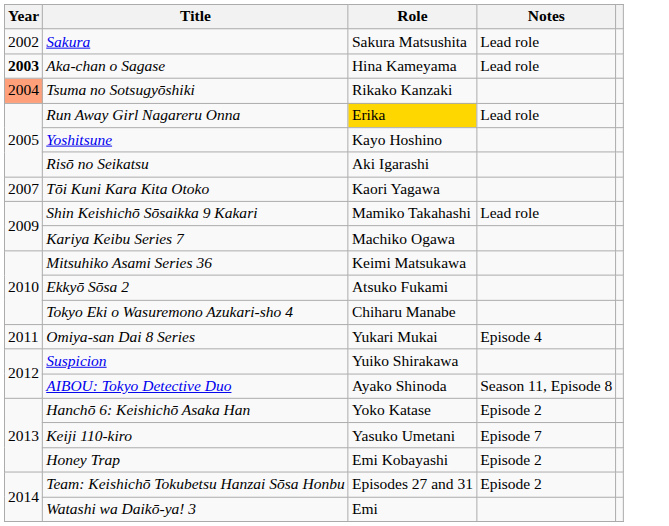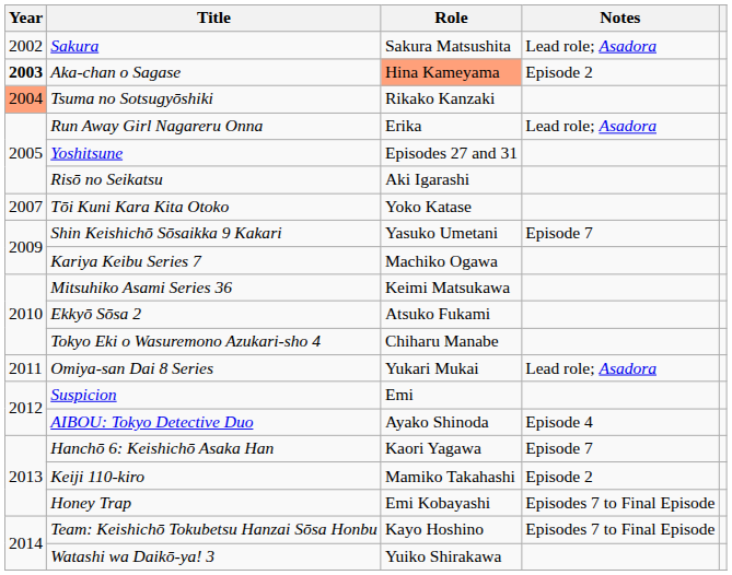 <table class="wikitable">
 <tr>
 <th>Year</th>
 <th>Title</th>
 <th>Role</th>
 <th>Notes</th>
 <th></th>
 </tr>
 <tr>
 <td>2002</td>
 <td><em><a href='#'>Sakura</a></em></td>
 <td>Sakura Matsushita</td>
-<td>Lead role</td>
+<td>Lead role; <em><a href='#'>Asadora</a></em></td>
 <td></td>
 </tr>
 <tr>
 <td><strong>2003</strong></td>
 <td><em>Aka-chan o Sagase</em></td>
-<td>Hina Kameyama</td>
-<td>Lead role</td>
+<td style="background: lightsalmon;">Hina Kameyama</td>
+<td>Episode 2</td>
 <td></td>
 </tr>
 <tr>
 <td style="background: lightsalmon;">2004</td>
 <td><em>Tsuma no Sotsugyōshiki</em></td>
 <td>Rikako Kanzaki</td>
 <td></td>
 <td></td>
 </tr>
 <tr>
 <td rowspan="3">2005</td>
 <td><em>Run Away Girl Nagareru Onna</em></td>
-<td style="background: gold;">Erika</td>
-<td>Lead role</td>
+<td>Erika</td>
+<td>Lead role; <em><a href='#'>Asadora</a></em></td>
 <td></td>
 </tr>
 <tr>
 <td><em><a href='#'>Yoshitsune</a></em></td>
-<td>Kayo Hoshino</td>
+<td Magome>Episodes 27 and 31</td>
 <td></td>
 </tr>
 <tr>
 <td><em>Risō no Seikatsu</em></td>
 <td>Aki Igarashi</td>
 <td></td>
 <td></td>
 </tr>
 <tr>
 <td>2007</td>
 <td><em>Tōi Kuni Kara Kita Otoko</em></td>
-<td>Kaori Yagawa</td>
+<td>Yoko Katase</td>
 <td></td>
 <td></td>
 </tr>
 <tr>
 <td rowspan="2">2009</td>
 <td><em>Shin Keishichō Sōsaikka 9 Kakari</em></td>
-<td>Mamiko Takahashi</td>
-<td>Lead role</td>
+<td>Yasuko Umetani</td>
+<td>Episode 7</td>
 <td></td>
 </tr>
 <tr>
 <td><em>Kariya Keibu Series 7</em></td>
 <td>Machiko Ogawa</td>
 <td></td>
 <td></td>
 </tr>
 <tr>
 <td rowspan="3">2010</td>
 <td><em>Mitsuhiko Asami Series 36</em></td>
 <td>Keimi Matsukawa</td>
 <td></td>
 <td></td>
 </tr>
 <tr>
 <td><em>Ekkyō Sōsa 2</em></td>
 <td>Atsuko Fukami</td>
 <td></td>
 <td></td>
 </tr>
 <tr>
 <td><em>Tokyo Eki o Wasuremono Azukari-sho 4</em></td>
 <td>Chiharu Manabe</td>
 <td></td>
 <td></td>
 </tr>
 <tr>
 <td>2011</td>
 <td><em>Omiya-san Dai 8 Series</em></td>
 <td>Yukari Mukai</td>
-<td>Episode 4</td>
+<td>Lead role; <em><a href='#'>Asadora</a></em></td>
 <td></td>
 </tr>
 <tr>
 <td rowspan="2">2012</td>
 <td><em><a href='#'>Suspicion</a></em></td>
-<td>Yuiko Shirakawa</td>
+<td>Emi</td>
 <td></td>
 <td></td>
 </tr>
 <tr>
 <td><em><a href='#'>AIBOU: Tokyo Detective Duo</a></em></td>
 <td>Ayako Shinoda</td>
-<td>Season 11, Episode 8</td>
+<td>Episode 4</td>
 <td></td>
 </tr>
 <tr>
 <td rowspan="3">2013</td>
 <td><em>Hanchō 6: Keishichō Asaka Han</em></td>
-<td>Yoko Katase</td>
-<td>Episode 2</td>
+<td>Kaori Yagawa</td>
+<td>Episode 7</td>
 <td></td>
 </tr>
 <tr>
 <td><em>Keiji 110-kiro</em></td>
-<td>Yasuko Umetani</td>
-<td>Episode 7</td>
+<td>Mamiko Takahashi</td>
+<td>Episode 2</td>
 <td></td>
 </tr>
 <tr>
 <td><em>Honey Trap</em></td>
 <td>Emi Kobayashi</td>
-<td>Episode 2</td>
+<td>Episodes 7 to Final Episode</td>
 <td></td>
 </tr>
 <tr>
 <td rowspan="2">2014</td>
 <td><em>Team: Keishichō Tokubetsu Hanzai Sōsa Honbu</em></td>
-<td Magome>Episodes 27 and 31</td>
-<td>Episode 2</td>
+<td>Kayo Hoshino</td>
+<td>Episodes 7 to Final Episode</td>
 <td></td>
 </tr>
 <tr>
 <td><em>Watashi wa Daikō-ya! 3</em></td>
-<td>Emi</td>
+<td>Yuiko Shirakawa</td>
 <td></td>
 <td></td>
 </tr>
 <tr>
 </tr>
 </table>
